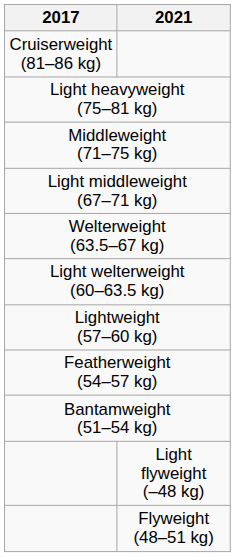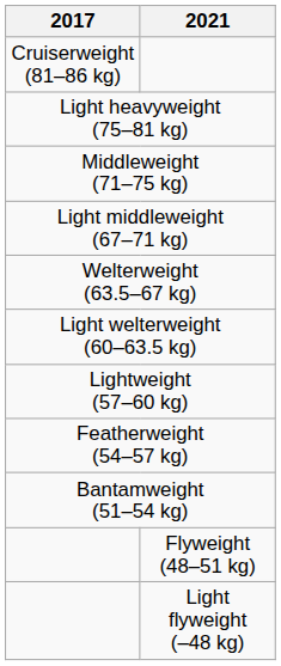 <table class="wikitable" style="text-align:center">
 <tr>
 <th width=100>2017</th>
 <th width=100>2021</th>
 </tr>
 <tr>
 <td>Cruiserweight<br>(81–86 kg)</td>
 <td></td>
 </tr>
 <tr>
 <td colspan=2>Light heavyweight<br>(75–81 kg)</td>
 </tr>
 <tr>
 <td colspan=2>Middleweight<br>(71–75 kg)</td>
 </tr>
 <tr>
 <td colspan=2>Light middleweight<br>(67–71 kg)</td>
 </tr>
 <tr>
 <td colspan=2>Welterweight<br>(63.5–67 kg)</td>
 </tr>
 <tr>
 <td colspan=2>Light welterweight<br>(60–63.5 kg)</td>
 </tr>
 <tr>
 <td colspan=2>Lightweight<br>(57–60 kg)</td>
 </tr>
 <tr>
 <td colspan=2>Featherweight<br>(54–57 kg)</td>
 </tr>
 <tr>
 <td colspan=2>Bantamweight<br>(51–54 kg)</td>
 </tr>
 <tr>
 <td></td>
-<td>Light flyweight<br>(–48 kg)</td>
+<td>Flyweight<br>(48–51 kg)</td>
 </tr>
 <tr>
 <td></td>
-<td>Flyweight<br>(48–51 kg)</td>
+<td>Light flyweight<br>(–48 kg)</td>
 </tr>
 </table>
